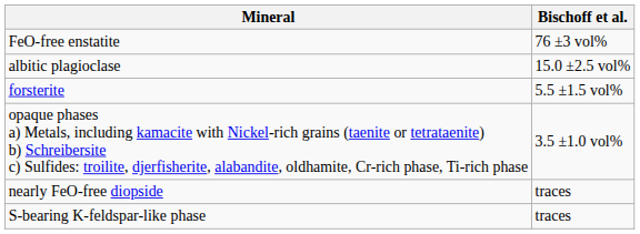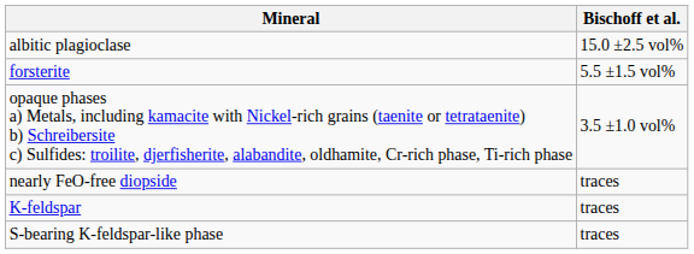 <table class="wikitable">
 <tr>
 <th>Mineral</th>
 <th>Bischoff et al.</th>
-</tr>
-<tr>
-<td>FeO-free enstatite</td>
-<td>76 ±3 vol%</td>
 </tr>
 <tr>
 <td>albitic plagioclase</td>
 <td>15.0 ±2.5 vol%</td>
 </tr>
 <tr>
 <td><a href='#'>forsterite</a></td>
 <td>5.5 ±1.5 vol%</td>
 </tr>
 <tr>
 <td>opaque phases<br>a) Metals, including <a href='#'>kamacite</a> with <a href='#'>Nickel</a>-rich grains (<a href='#'>taenite</a> or <a href='#'>tetrataenite</a>)<br>b) <a href='#'>Schreibersite</a><br>c) Sulfides: <a href='#'>troilite</a>, <a href='#'>djerfisherite</a>, <a href='#'>alabandite</a>, oldhamite, Cr-rich phase, Ti-rich phase</td>
 <td>3.5 ±1.0 vol%</td>
 </tr>
 <tr>
 <td>nearly FeO-free <a href='#'>diopside</a></td>
 <td>traces</td>
 </tr>
 <tr>
+<td><a href='#'>K-feldspar</a></td>
+<td>traces</td>
+</tr>
+<tr>
 <td>S-bearing K-feldspar-like phase</td>
 <td>traces</td>
 </tr>
 </table>
